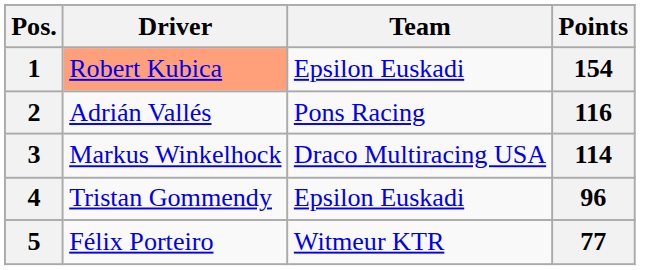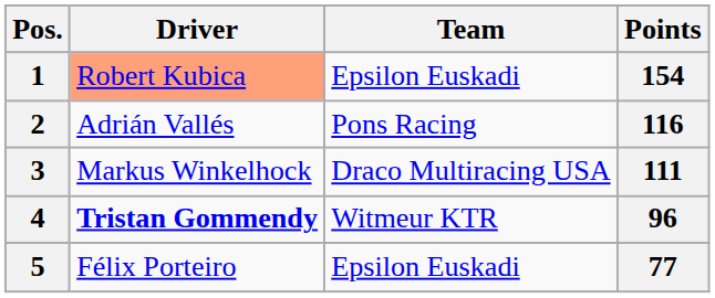 <table class="wikitable" style="font-size: 85%">
 <tr>
 <th>Pos.</th>
 <th>Driver</th>
 <th>Team</th>
 <th>Points</th>
 </tr>
 <tr>
 <th>1</th>
 <td style="background: lightsalmon;"> <a href='#'>Robert Kubica</a></td>
 <td> <a href='#'>Epsilon Euskadi</a></td>
 <th>154</th>
 </tr>
 <tr>
 <th>2</th>
 <td> <a href='#'>Adrián Vallés</a></td>
 <td> <a href='#'>Pons Racing</a></td>
 <th>116</th>
 </tr>
 <tr>
 <th>3</th>
 <td> <a href='#'>Markus Winkelhock</a></td>
 <td> <a href='#'>Draco Multiracing USA</a></td>
-<th>114</th>
+<th>111</th>
 </tr>
 <tr>
 <th>4</th>
-<td> <a href='#'>Tristan Gommendy</a></td>
-<td> <a href='#'>Epsilon Euskadi</a></td>
+<td><strong> <a href='#'>Tristan Gommendy</a></strong></td>
+<td> <a href='#'>Witmeur KTR</a></td>
 <th>96</th>
 </tr>
 <tr>
 <th>5</th>
 <td> <a href='#'>Félix Porteiro</a></td>
-<td> <a href='#'>Witmeur KTR</a></td>
+<td> <a href='#'>Epsilon Euskadi</a></td>
 <th>77</th>
 </tr>
 </table>
